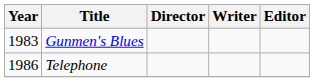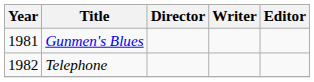 <table class="wikitable">
 <tr>
 <th>Year</th>
 <th>Title</th>
 <th>Director</th>
 <th>Writer</th>
 <th>Editor</th>
 </tr>
 <tr>
-<td>1983</td>
+<td>1981</td>
 <td><em><a href='#'>Gunmen's Blues</a></em></td>
 <td></td>
 <td></td>
 <td></td>
 </tr>
 <tr>
-<td>1986</td>
+<td>1982</td>
 <td><em>Telephone</em></td>
 <td></td>
 <td></td>
 <td></td>
 </tr>
 <tr>
 </tr>
 </table>
